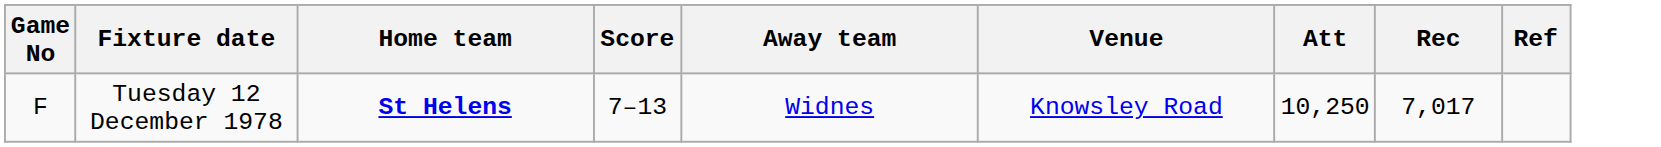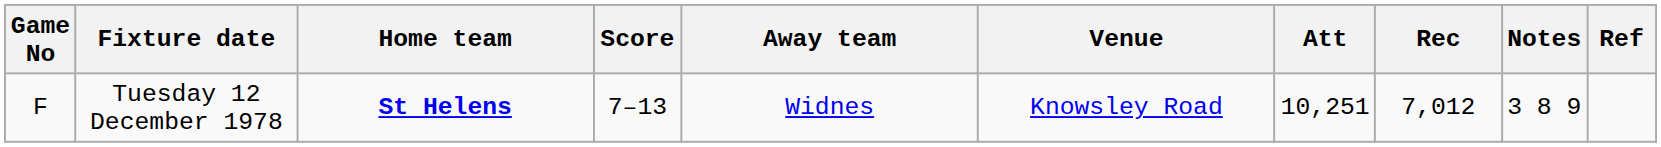 <table class="wikitable" style="text-align:center;">
 <tr>
 <th width=20 abbr="No">Game No</th>
 <th width=110 abbr="Date">Fixture date</th>
 <th width=150 abbr="Home team">Home team</th>
 <th width=40 abbr="Score">Score</th>
 <th width=150 abbr="Away team">Away team</th>
 <th width=150 abbr="Venue">Venue</th>
 <th width=45 abbr="Att">Att</th>
 <th width=60 abbr="Rec">Rec</th>
+<th width=20 abbr="Notes">Notes</th>
 <th width=30 abbr="Ref">Ref</th>
 </tr>
 <tr>
 <td>F</td>
 <td>Tuesday 12 December 1978</td>
 <td><strong><a href='#'>St Helens</a></strong></td>
 <td>7–13</td>
 <td><a href='#'>Widnes</a></td>
 <td><a href='#'>Knowsley Road</a></td>
-<td>10,250</td>
-<td>7,017</td>
+<td>10,251</td>
+<td>7,012</td>
+<td>3 8 9</td>
 <td></td>
 </tr>
 </table>
